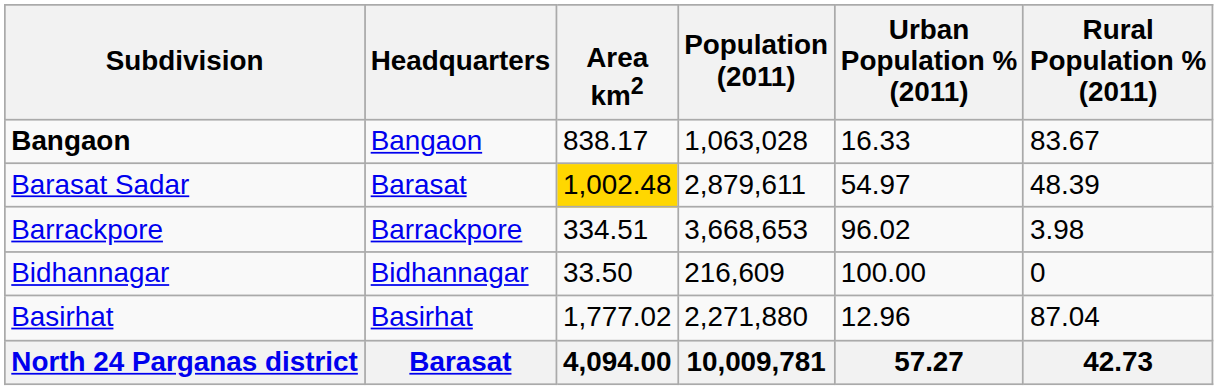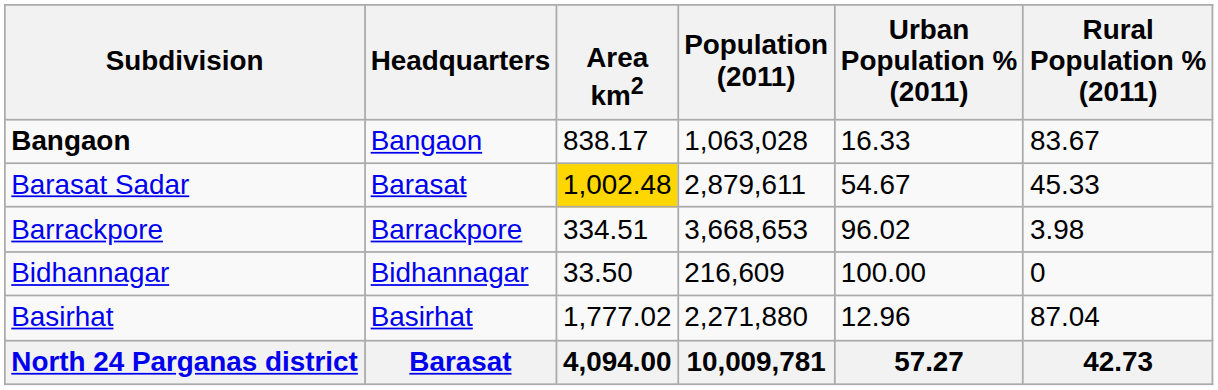 <table class="wikitable sortable">
 <tr>
 <th>Subdivision</th>
 <th>Headquarters</th>
 <th><br>Area<br>km<sup>2</sup></th>
 <th>Population<br>(2011)</th>
 <th>Urban<br>Population %<br>(2011)</th>
 <th>Rural<br> Population % <br>(2011)</th>
 </tr>
 <tr>
 <td><strong>Bangaon</strong></td>
 <td><a href='#'>Bangaon</a></td>
 <td>838.17</td>
 <td>1,063,028</td>
 <td>16.33</td>
 <td>83.67</td>
 </tr>
 <tr>
 <td><a href='#'>Barasat Sadar</a></td>
 <td><a href='#'>Barasat</a></td>
 <td style="background: gold;">1,002.48</td>
 <td>2,879,611</td>
-<td>54.97</td>
-<td>48.39</td>
+<td>54.67</td>
+<td>45.33</td>
 </tr>
 <tr>
 <td><a href='#'>Barrackpore</a></td>
 <td><a href='#'>Barrackpore</a></td>
 <td>334.51</td>
 <td>3,668,653</td>
 <td>96.02</td>
 <td>3.98</td>
 </tr>
 <tr>
 <td><a href='#'>Bidhannagar</a></td>
 <td><a href='#'>Bidhannagar</a></td>
 <td>33.50</td>
 <td>216,609</td>
 <td>100.00</td>
 <td>0</td>
 </tr>
 <tr>
 <td><a href='#'>Basirhat</a></td>
 <td><a href='#'>Basirhat</a></td>
 <td>1,777.02</td>
 <td>2,271,880</td>
 <td>12.96</td>
 <td>87.04</td>
 </tr>
 <tr>
 <th><a href='#'>North 24 Parganas district</a></th>
 <th><a href='#'>Barasat</a></th>
 <th>4,094.00</th>
 <th>10,009,781</th>
 <th>57.27</th>
 <th>42.73</th>
 </tr>
 </table>
